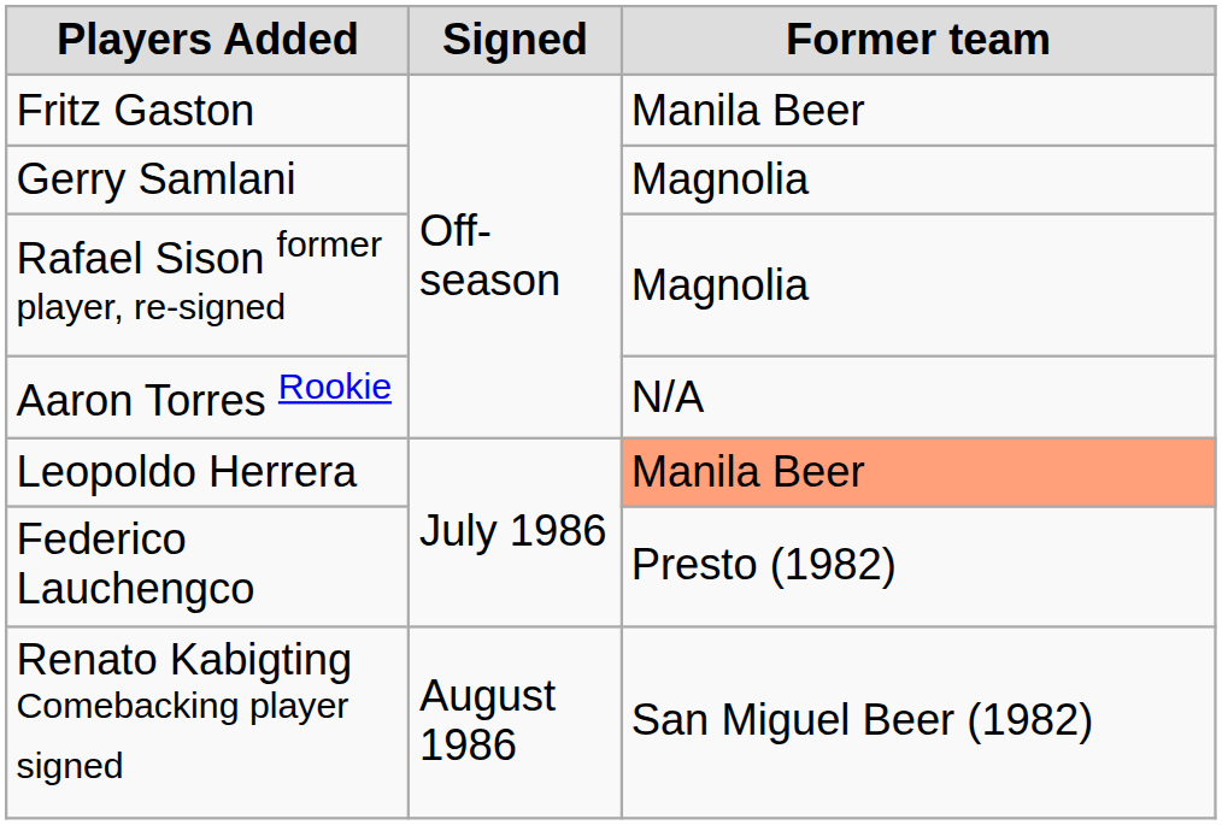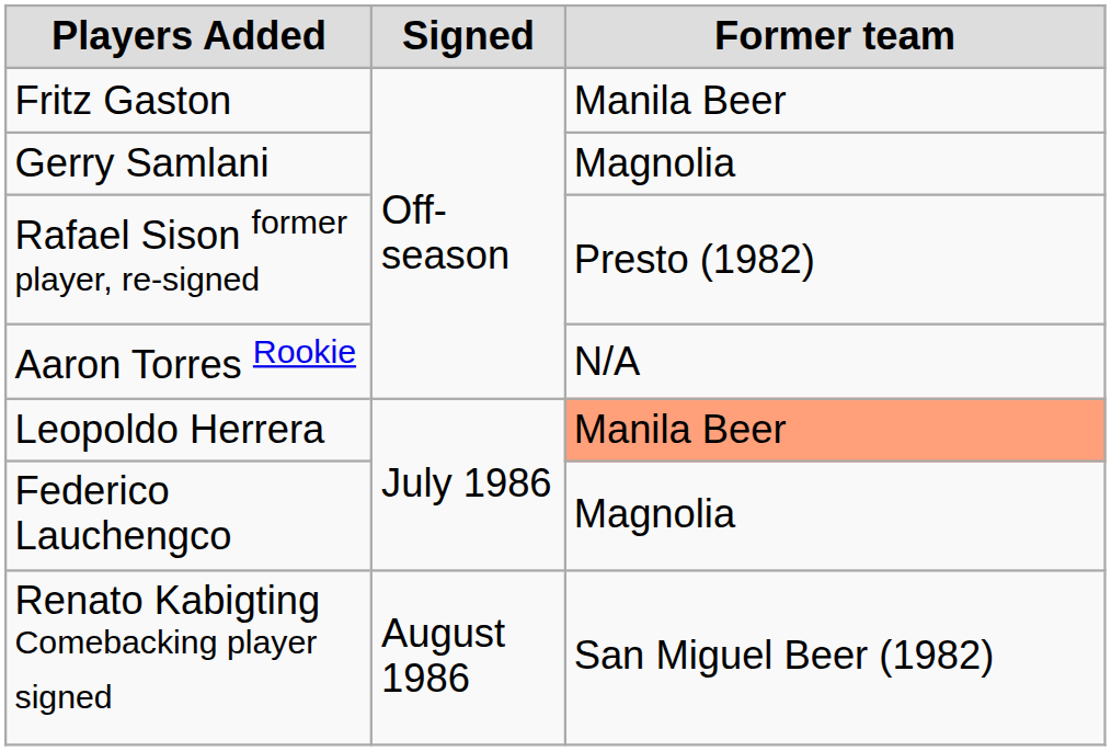 <table class="wikitable sortable sortable">
 <tr align="center" bgcolor="#dddddd">
 <td style="width:140px"><strong>Players Added</strong></td>
 <td style="width:70px"><strong>Signed</strong></td>
 <td style="width:210px"><strong>Former team</strong></td>
 </tr>
 <tr>
 <td>Fritz Gaston</td>
 <td rowspan="4">Off-season</td>
 <td>Manila Beer</td>
 </tr>
 <tr>
 <td>Gerry Samlani</td>
 <td>Magnolia</td>
 </tr>
 <tr>
 <td>Rafael Sison <sup>former player, re-signed</sup></td>
-<td>Magnolia</td>
+<td>Presto (1982)</td>
 </tr>
 <tr>
 <td>Aaron Torres <sup><a href='#'>Rookie</a></sup></td>
 <td>N/A</td>
 </tr>
 <tr>
 <td>Leopoldo Herrera</td>
 <td rowspan="2">July 1986</td>
 <td style="background: lightsalmon;">Manila Beer</td>
 </tr>
 <tr>
 <td>Federico Lauchengco</td>
-<td>Presto (1982)</td>
+<td>Magnolia</td>
 </tr>
 <tr>
 <td>Renato Kabigting <sup>Comebacking player signed</sup></td>
 <td>August 1986</td>
 <td>San Miguel Beer (1982)</td>
 </tr>
 </table>
